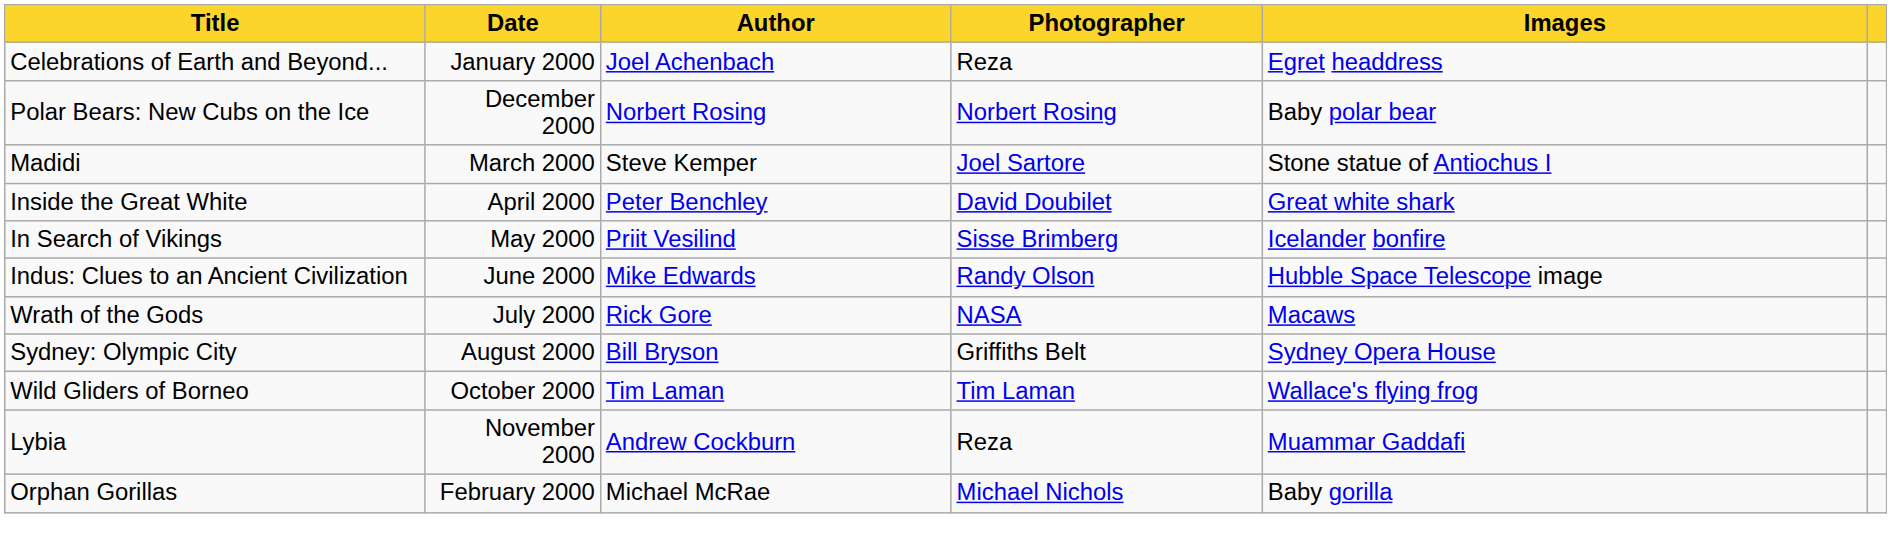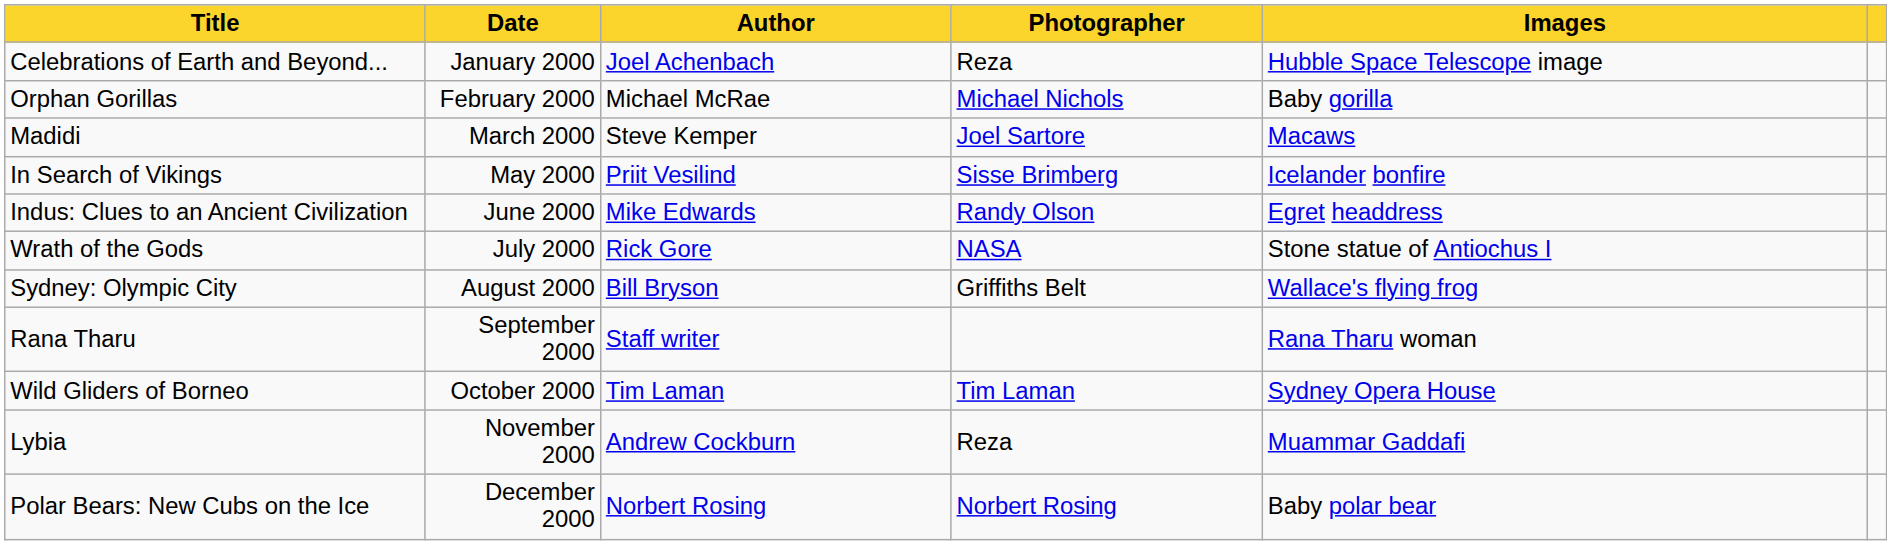 <table class="wikitable" style="width:100%">
 <tr>
 <th scope="col" style="background-color:#fbd42c;" width=275px>Title</th>
 <th scope="col" style="background-color:#fbd42c;" width=110>Date</th>
 <th scope="col" style="background-color:#fbd42c;">Author</th>
 <th scope="col" style="background-color:#fbd42c;">Photographer</th>
 <th scope="col" style="background-color:#fbd42c;">Images</th>
 <th scope="col" ! style="background-color:#fbd42c;"></th>
 </tr>
 <tr>
 <td scope="row">Celebrations of Earth and Beyond...</td>
 <td style="text-align:right;">January 2000</td>
 <td><a href='#'>Joel Achenbach</a></td>
 <td>Reza</td>
-<td><a href='#'>Egret</a> <a href='#'>headdress</a></td>
+<td><a href='#'>Hubble Space Telescope</a> image</td>
 <td></td>
 </tr>
 <tr>
-<td scope="row">Polar Bears: New Cubs on the Ice</td>
-<td style="text-align:right;">December 2000</td>
-<td><a href='#'>Norbert Rosing</a></td>
-<td><a href='#'>Norbert Rosing</a></td>
-<td>Baby <a href='#'>polar bear</a></td>
+<td scope="row">Orphan Gorillas</td>
+<td style="text-align:right;">February 2000</td>
+<td>Michael McRae</td>
+<td><a href='#'>Michael Nichols</a></td>
+<td>Baby <a href='#'>gorilla</a></td>
 <td></td>
 </tr>
 <tr>
 <td scope="row">Madidi</td>
 <td style="text-align:right;">March 2000</td>
 <td>Steve Kemper</td>
 <td><a href='#'>Joel Sartore</a></td>
-<td>Stone statue of <a href='#'>Antiochus I</a></td>
-<td></td>
-</tr>
-<tr>
-<td scope="row">Inside the Great White</td>
-<td style="text-align:right;">April 2000</td>
-<td><a href='#'>Peter Benchley</a></td>
-<td><a href='#'>David Doubilet</a></td>
-<td><a href='#'>Great white shark</a></td>
+<td><a href='#'>Macaws</a></td>
 <td></td>
 </tr>
 <tr>
 <td scope="row">In Search of Vikings</td>
 <td style="text-align:right;">May 2000</td>
 <td><a href='#'>Priit Vesilind</a></td>
 <td><a href='#'>Sisse Brimberg</a></td>
 <td><a href='#'>Icelander</a> <a href='#'>bonfire</a></td>
 <td></td>
 </tr>
 <tr>
 <td scope="row">Indus: Clues to an Ancient Civilization</td>
 <td style="text-align:right;">June 2000</td>
 <td><a href='#'>Mike Edwards</a></td>
 <td><a href='#'>Randy Olson</a></td>
-<td><a href='#'>Hubble Space Telescope</a> image</td>
+<td><a href='#'>Egret</a> <a href='#'>headdress</a></td>
 <td></td>
 </tr>
 <tr>
 <td scope="row">Wrath of the Gods</td>
 <td style="text-align:right;">July 2000</td>
 <td><a href='#'>Rick Gore</a></td>
 <td><a href='#'>NASA</a></td>
-<td><a href='#'>Macaws</a></td>
+<td>Stone statue of <a href='#'>Antiochus I</a></td>
 <td></td>
 </tr>
 <tr>
 <td scope="row">Sydney: Olympic City</td>
 <td style="text-align:right;">August 2000</td>
 <td><a href='#'>Bill Bryson</a></td>
 <td>Griffiths Belt</td>
-<td><a href='#'>Sydney Opera House</a></td>
+<td><a href='#'>Wallace's flying frog</a></td>
+<td></td>
+</tr>
+<tr>
+<td scope="row">Rana Tharu</td>
+<td style="text-align:right;">September 2000</td>
+<td><a href='#'>Staff writer</a></td>
+<td></td>
+<td><a href='#'>Rana Tharu</a> woman</td>
 <td></td>
 </tr>
 <tr>
 <td scope="row">Wild Gliders of Borneo</td>
 <td style="text-align:right;">October 2000</td>
 <td><a href='#'>Tim Laman</a></td>
 <td><a href='#'>Tim Laman</a></td>
-<td><a href='#'>Wallace's flying frog</a></td>
+<td><a href='#'>Sydney Opera House</a></td>
 <td></td>
 </tr>
 <tr>
 <td scope="row">Lybia</td>
 <td style="text-align:right;">November 2000</td>
 <td><a href='#'>Andrew Cockburn</a></td>
 <td>Reza</td>
 <td><a href='#'>Muammar Gaddafi</a></td>
 <td></td>
 </tr>
 <tr>
-<td scope="row">Orphan Gorillas</td>
-<td style="text-align:right;">February 2000</td>
-<td>Michael McRae</td>
-<td><a href='#'>Michael Nichols</a></td>
-<td>Baby <a href='#'>gorilla</a></td>
+<td scope="row">Polar Bears: New Cubs on the Ice</td>
+<td style="text-align:right;">December 2000</td>
+<td><a href='#'>Norbert Rosing</a></td>
+<td><a href='#'>Norbert Rosing</a></td>
+<td>Baby <a href='#'>polar bear</a></td>
 <td></td>
 </tr>
 </table>
